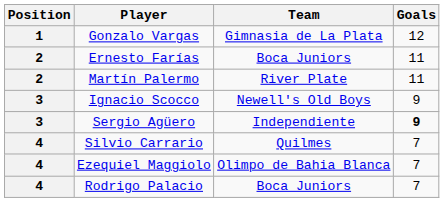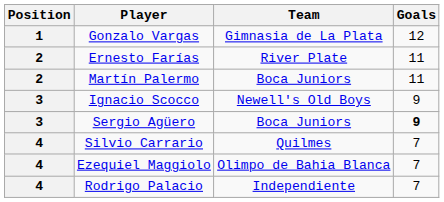 <table class="wikitable" style="text-align:center">
 <tr>
 <th>Position</th>
 <th>Player</th>
 <th>Team</th>
 <th>Goals</th>
 </tr>
 <tr>
 <th>1</th>
 <td><a href='#'>Gonzalo Vargas</a></td>
 <td><a href='#'>Gimnasia de La Plata</a></td>
 <td>12</td>
 </tr>
 <tr>
 <th>2</th>
 <td><a href='#'>Ernesto Farías</a></td>
-<td><a href='#'>Boca Juniors</a></td>
+<td><a href='#'>River Plate</a></td>
 <td>11</td>
 </tr>
 <tr>
 <th>2</th>
 <td><a href='#'>Martín Palermo</a></td>
-<td><a href='#'>River Plate</a></td>
+<td><a href='#'>Boca Juniors</a></td>
 <td>11</td>
 </tr>
 <tr>
 <th>3</th>
 <td><a href='#'>Ignacio Scocco</a></td>
 <td><a href='#'>Newell's Old Boys</a></td>
 <td>9</td>
 </tr>
 <tr>
 <th>3</th>
 <td><a href='#'>Sergio Agüero</a></td>
-<td><a href='#'>Independiente</a></td>
+<td><a href='#'>Boca Juniors</a></td>
 <td><strong>9</strong></td>
 </tr>
 <tr>
 <th>4</th>
 <td><a href='#'>Silvio Carrario</a></td>
 <td><a href='#'>Quilmes</a></td>
 <td>7</td>
 </tr>
 <tr>
 <th>4</th>
 <td><a href='#'>Ezequiel Maggiolo</a></td>
 <td><a href='#'>Olimpo de Bahia Blanca</a></td>
 <td>7</td>
 </tr>
 <tr>
 <th>4</th>
 <td><a href='#'>Rodrigo Palacio</a></td>
-<td><a href='#'>Boca Juniors</a></td>
+<td><a href='#'>Independiente</a></td>
 <td>7</td>
 </tr>
 </table>
